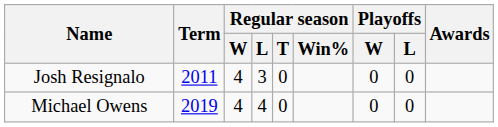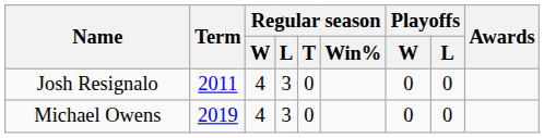 <table class="wikitable">
 <tr>
 <th rowspan="2" style="width:140px;">Name</th>
 <th rowspan="2">Term</th>
 <th colspan="4">Regular season</th>
 <th colspan="2">Playoffs</th>
 <th rowspan="2">Awards</th>
 </tr>
 <tr>
 <th>W</th>
 <th>L</th>
 <th>T</th>
 <th>Win%</th>
 <th>W</th>
 <th>L</th>
 </tr>
 <tr>
 <td style="text-align:center;">Josh Resignalo</td>
 <td style="text-align:center;"><a href='#'>2011</a></td>
 <td style="text-align:center;">4</td>
 <td style="text-align:center;">3</td>
 <td style="text-align:center;">0</td>
 <td style="text-align:center;"></td>
 <td style="text-align:center;">0</td>
 <td style="text-align:center;">0</td>
 <td style="text-align:center;"></td>
 </tr>
 <tr>
 <td style="text-align:center;">Michael Owens</td>
 <td style="text-align:center;"><a href='#'>2019</a></td>
 <td style="text-align:center;">4</td>
-<td style="text-align:center;">4</td>
+<td style="text-align:center;">3</td>
 <td style="text-align:center;">0</td>
 <td style="text-align:center;"></td>
 <td style="text-align:center;">0</td>
 <td style="text-align:center;">0</td>
 <td style="text-align:center;"></td>
 </tr>
 </table>
